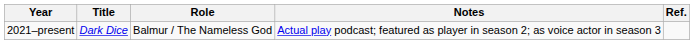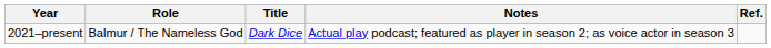 <table class="wikitable sortable">
 <tr>
 <th>Year</th>
+<th>Role</th>
 <th>Title</th>
-<th>Role</th>
 <th class="unsortable">Notes</th>
 <th>Ref.</th>
 </tr>
 <tr>
 <td>2021–present</td>
+<td>Balmur / The Nameless God</td>
 <td><em><a href='#'>Dark Dice</a></em></td>
-<td>Balmur / The Nameless God</td>
 <td><a href='#'>Actual play</a> podcast; featured as player in season 2; as voice actor in season 3</td>
 <td></td>
 </tr>
 </table>
